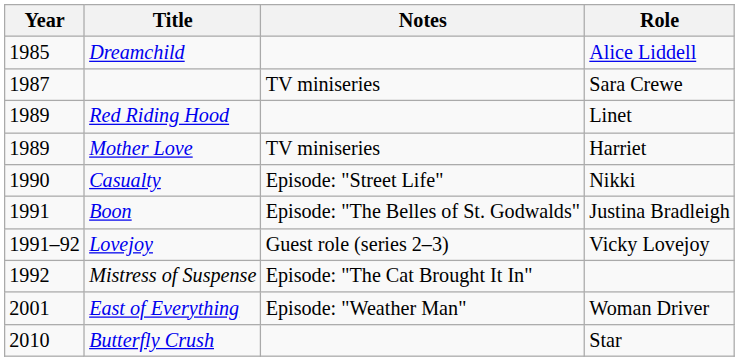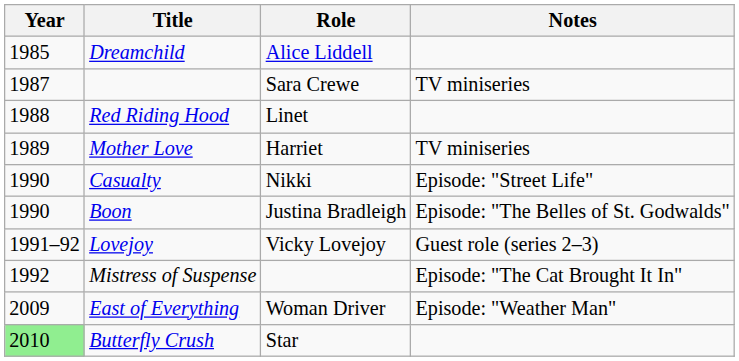 <table class="wikitable sortable">
 <tr>
 <th>Year</th>
 <th>Title</th>
+<th>Role</th>
 <th class="unsortable">Notes</th>
-<th>Role</th>
 </tr>
 <tr>
 <td>1985</td>
 <td><em><a href='#'>Dreamchild</a></em></td>
+<td><a href='#'>Alice Liddell</a></td>
 <td></td>
-<td><a href='#'>Alice Liddell</a></td>
 </tr>
 <tr>
 <td>1987</td>
 <td><em></em></td>
+<td>Sara Crewe</td>
 <td>TV miniseries</td>
-<td>Sara Crewe</td>
 </tr>
 <tr>
-<td>1989</td>
+<td>1988</td>
 <td><em><a href='#'>Red Riding Hood</a></em></td>
+<td>Linet</td>
 <td></td>
-<td>Linet</td>
 </tr>
 <tr>
 <td>1989</td>
 <td><em><a href='#'>Mother Love</a></em></td>
+<td>Harriet</td>
 <td>TV miniseries</td>
-<td>Harriet</td>
 </tr>
 <tr>
 <td>1990</td>
 <td><em><a href='#'>Casualty</a></em></td>
+<td>Nikki</td>
 <td>Episode: "Street Life"</td>
-<td>Nikki</td>
 </tr>
 <tr>
-<td>1991</td>
+<td>1990</td>
 <td><em><a href='#'>Boon</a></em></td>
+<td>Justina Bradleigh</td>
 <td>Episode: "The Belles of St. Godwalds"</td>
-<td>Justina Bradleigh</td>
 </tr>
 <tr>
 <td>1991–92</td>
 <td><em><a href='#'>Lovejoy</a></em></td>
+<td>Vicky Lovejoy</td>
 <td>Guest role (series 2–3)</td>
-<td>Vicky Lovejoy</td>
 </tr>
 <tr>
 <td>1992</td>
 <td><em>Mistress of Suspense</em></td>
+<td></td>
 <td>Episode: "The Cat Brought It In"</td>
+</tr>
+<tr>
+<td>2009</td>
+<td><em><a href='#'>East of Everything</a></em></td>
+<td>Woman Driver</td>
+<td>Episode: "Weather Man"</td>
+</tr>
+<tr>
+<td style="background: lightgreen;">2010</td>
+<td><em><a href='#'>Butterfly Crush</a></em></td>
+<td>Star</td>
 <td></td>
 </tr>
-<tr>
-<td>2001</td>
-<td><em><a href='#'>East of Everything</a></em></td>
-<td>Episode: "Weather Man"</td>
-<td>Woman Driver</td>
-</tr>
-<tr>
-<td>2010</td>
-<td><em><a href='#'>Butterfly Crush</a></em></td>
-<td></td>
-<td>Star</td>
-</tr>
 </table>
